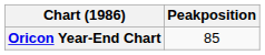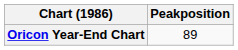 <table class="wikitable plainrowheaders" style="text-align:center;">
 <tr>
 <th>Chart (1986)</th>
 <th>Peakposition</th>
 </tr>
 <tr>
 <th scope="row"><a href='#'>Oricon</a> Year-End Chart</th>
-<td>85</td>
+<td>89</td>
 </tr>
 </table>
